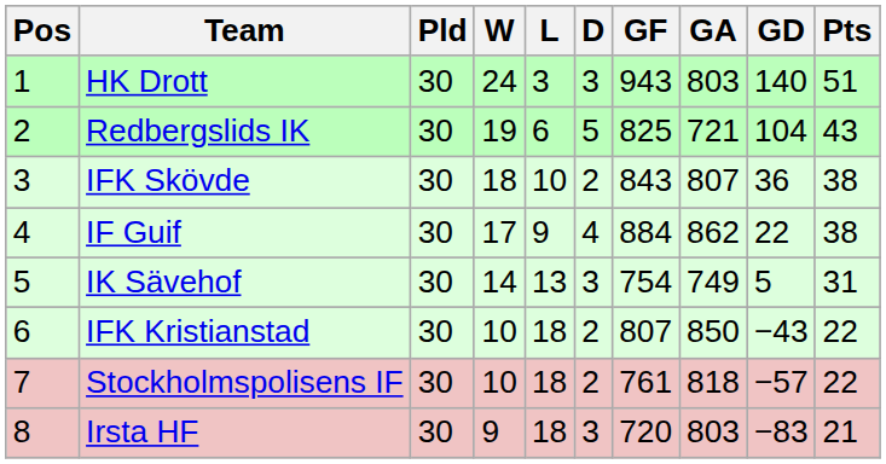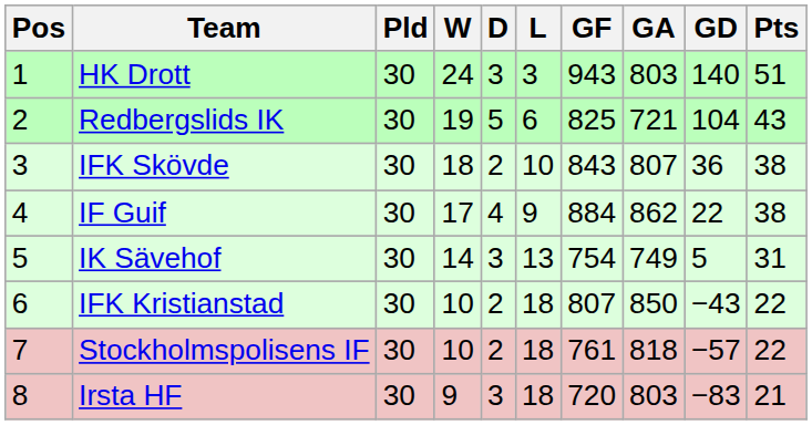 <table class="wikitable">
 <tr>
 <th><span>Pos</span></th>
 <th>Team</th>
 <th><span>Pld</span></th>
 <th><span>W</span></th>
+<th><span>D</span></th>
 <th><span>L</span></th>
-<th><span>D</span></th>
 <th><span>GF</span></th>
 <th><span>GA</span></th>
 <th><span>GD</span></th>
 <th><span>Pts</span></th>
 </tr>
 <tr style="background:#bbffbb">
 <td>1</td>
 <td><a href='#'>HK Drott</a></td>
 <td>30</td>
 <td>24</td>
 <td>3</td>
 <td>3</td>
 <td>943</td>
 <td>803</td>
 <td>140</td>
 <td>51</td>
 </tr>
 <tr style="background:#bbffbb">
 <td>2</td>
 <td><a href='#'>Redbergslids IK</a></td>
 <td>30</td>
 <td>19</td>
+<td>5</td>
 <td>6</td>
-<td>5</td>
 <td>825</td>
 <td>721</td>
 <td>104</td>
 <td>43</td>
 </tr>
 <tr style="background:#ddffdd">
 <td>3</td>
 <td><a href='#'>IFK Skövde</a></td>
 <td>30</td>
 <td>18</td>
+<td>2</td>
 <td>10</td>
-<td>2</td>
 <td>843</td>
 <td>807</td>
 <td>36</td>
 <td>38</td>
 </tr>
 <tr style="background:#ddffdd">
 <td>4</td>
 <td><a href='#'>IF Guif</a></td>
 <td>30</td>
 <td>17</td>
+<td>4</td>
 <td>9</td>
-<td>4</td>
 <td>884</td>
 <td>862</td>
 <td>22</td>
 <td>38</td>
 </tr>
 <tr style="background:#ddffdd">
 <td>5</td>
 <td><a href='#'>IK Sävehof</a></td>
 <td>30</td>
 <td>14</td>
+<td>3</td>
 <td>13</td>
-<td>3</td>
 <td>754</td>
 <td>749</td>
 <td>5</td>
 <td>31</td>
 </tr>
 <tr style="background:#ddffdd">
 <td>6</td>
 <td><a href='#'>IFK Kristianstad</a></td>
 <td>30</td>
 <td>10</td>
+<td>2</td>
 <td>18</td>
-<td>2</td>
 <td>807</td>
 <td>850</td>
 <td>−43</td>
 <td>22</td>
 </tr>
 <tr style="background:#f0c4c4">
 <td>7</td>
 <td><a href='#'>Stockholmspolisens IF</a></td>
 <td>30</td>
 <td>10</td>
+<td>2</td>
 <td>18</td>
-<td>2</td>
 <td>761</td>
 <td>818</td>
 <td>−57</td>
 <td>22</td>
 </tr>
 <tr style="background:#f0c4c4">
 <td>8</td>
 <td><a href='#'>Irsta HF</a></td>
 <td>30</td>
 <td>9</td>
+<td>3</td>
 <td>18</td>
-<td>3</td>
 <td>720</td>
 <td>803</td>
 <td>−83</td>
 <td>21</td>
 </tr>
 </table>
